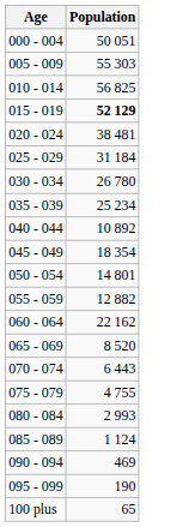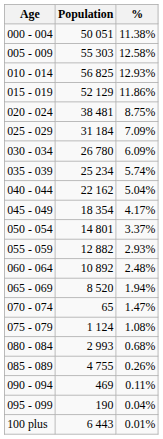 <table class="wikitable" style="font-size: 95%; text-align: right">
 <tr>
 <th>Age</th>
 <th>Population</th>
+<th>%</th>
 </tr>
 <tr>
 <td align=left>000 - 004</td>
 <td>50 051</td>
+<td>11.38%</td>
 </tr>
 <tr>
 <td align=left>005 - 009</td>
 <td>55 303</td>
+<td>12.58%</td>
 </tr>
 <tr>
 <td align=left>010 - 014</td>
 <td>56 825</td>
+<td>12.93%</td>
 </tr>
 <tr>
 <td align=left>015 - 019</td>
-<td><strong>52 129</strong></td>
+<td>52 129</td>
+<td>11.86%</td>
 </tr>
 <tr>
 <td align=left>020 - 024</td>
 <td>38 481</td>
+<td>8.75%</td>
 </tr>
 <tr>
 <td align=left>025 - 029</td>
 <td>31 184</td>
+<td>7.09%</td>
 </tr>
 <tr>
 <td align=left>030 - 034</td>
 <td>26 780</td>
+<td>6.09%</td>
 </tr>
 <tr>
 <td align=left>035 - 039</td>
 <td>25 234</td>
+<td>5.74%</td>
 </tr>
 <tr>
 <td align=left>040 - 044</td>
-<td>10 892</td>
+<td>22 162</td>
+<td>5.04%</td>
 </tr>
 <tr>
 <td align=left>045 - 049</td>
 <td>18 354</td>
+<td>4.17%</td>
 </tr>
 <tr>
 <td align=left>050 - 054</td>
 <td>14 801</td>
+<td>3.37%</td>
 </tr>
 <tr>
 <td align=left>055 - 059</td>
 <td>12 882</td>
+<td>2.93%</td>
 </tr>
 <tr>
 <td align=left>060 - 064</td>
-<td>22 162</td>
+<td>10 892</td>
+<td>2.48%</td>
 </tr>
 <tr>
 <td align=left>065 - 069</td>
 <td>8 520</td>
+<td>1.94%</td>
 </tr>
 <tr>
 <td align=left>070 - 074</td>
-<td>6 443</td>
+<td>65</td>
+<td>1.47%</td>
 </tr>
 <tr>
 <td align=left>075 - 079</td>
-<td>4 755</td>
+<td>1 124</td>
+<td>1.08%</td>
 </tr>
 <tr>
 <td align=left>080 - 084</td>
 <td>2 993</td>
+<td>0.68%</td>
 </tr>
 <tr>
 <td align=left>085 - 089</td>
-<td>1 124</td>
+<td>4 755</td>
+<td>0.26%</td>
 </tr>
 <tr>
 <td align=left>090 - 094</td>
 <td>469</td>
+<td>0.11%</td>
 </tr>
 <tr>
 <td align=left>095 - 099</td>
 <td>190</td>
+<td>0.04%</td>
 </tr>
 <tr>
 <td align=left>100 plus</td>
-<td>65</td>
+<td>6 443</td>
+<td>0.01%</td>
 </tr>
 </table>
